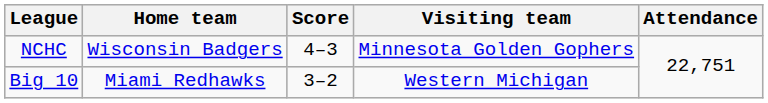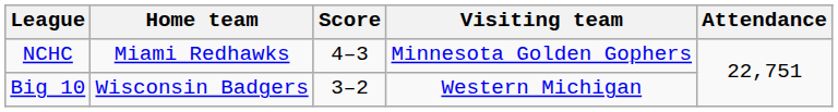 <table class="wikitable sortable" style="font-size: 95%;text-align: center;">
 <tr>
 <th>League</th>
 <th class="unsortable">Home team</th>
 <th class="unsortable">Score</th>
 <th class="unsortable">Visiting team</th>
 <th ! class="unsortable">Attendance</th>
 </tr>
 <tr>
 <td><a href='#'>NCHC</a></td>
-<td><a href='#'>Wisconsin Badgers</a></td>
+<td><a href='#'>Miami Redhawks</a></td>
 <td>4–3</td>
 <td><a href='#'>Minnesota Golden Gophers</a></td>
 <td rowspan=2>22,751</td>
 </tr>
 <tr>
 <td><a href='#'>Big 10</a></td>
-<td><a href='#'>Miami Redhawks</a></td>
+<td><a href='#'>Wisconsin Badgers</a></td>
 <td>3–2</td>
 <td><a href='#'>Western Michigan</a></td>
 </tr>
 </table>
